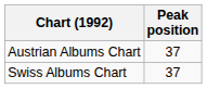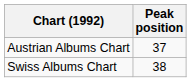 <table class="wikitable sortable">
 <tr>
 <th>Chart (1992)</th>
 <th>Peak<br>position</th>
 </tr>
 <tr>
 <td align="left">Austrian Albums Chart</td>
 <td style="text-align:center;">37</td>
 </tr>
 <tr>
 <td align="left">Swiss Albums Chart</td>
-<td style="text-align:center;">37</td>
+<td style="text-align:center;">38</td>
 </tr>
 </table>
